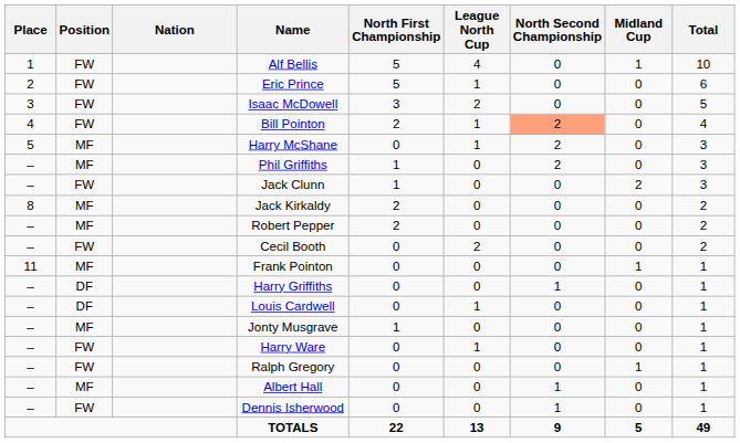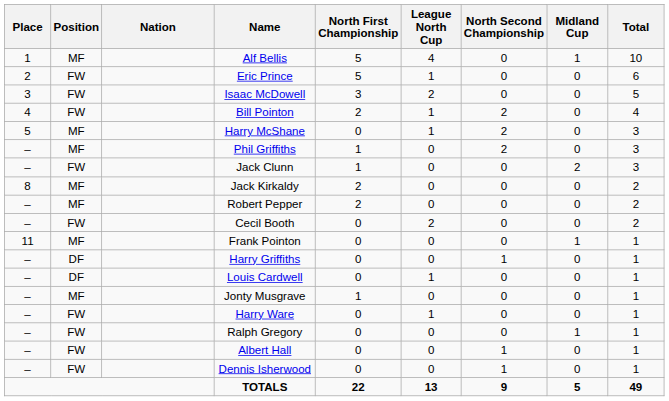 <table class="wikitable" style="font-size: 95%; text-align: center;">
 <tr>
 <th width=60>Place</th>
 <th width=60>Position</th>
 <th width=180>Nation</th>
 <th width=150>Name</th>
 <th width=80>North First Championship</th>
 <th width=80>League North Cup</th>
 <th width=80>North Second Championship</th>
 <th width=80>Midland Cup</th>
 <th width=80>Total</th>
 </tr>
 <tr>
 <td>1</td>
-<td>FW</td>
+<td>MF</td>
 <td></td>
 <td><a href='#'>Alf Bellis</a></td>
 <td>5</td>
 <td>4</td>
 <td>0</td>
 <td>1</td>
 <td>10</td>
 </tr>
 <tr>
 <td>2</td>
 <td>FW</td>
 <td></td>
 <td><a href='#'>Eric Prince</a></td>
 <td>5</td>
 <td>1</td>
 <td>0</td>
 <td>0</td>
 <td>6</td>
 </tr>
 <tr>
 <td>3</td>
 <td>FW</td>
 <td></td>
 <td><a href='#'>Isaac McDowell</a></td>
 <td>3</td>
 <td>2</td>
 <td>0</td>
 <td>0</td>
 <td>5</td>
 </tr>
 <tr>
 <td>4</td>
 <td>FW</td>
 <td></td>
 <td><a href='#'>Bill Pointon</a></td>
 <td>2</td>
 <td>1</td>
-<td style="background: lightsalmon;">2</td>
+<td>2</td>
 <td>0</td>
 <td>4</td>
 </tr>
 <tr>
 <td>5</td>
 <td>MF</td>
 <td></td>
 <td><a href='#'>Harry McShane</a></td>
 <td>0</td>
 <td>1</td>
 <td>2</td>
 <td>0</td>
 <td>3</td>
 </tr>
 <tr>
 <td>–</td>
 <td>MF</td>
 <td></td>
 <td><a href='#'>Phil Griffiths</a></td>
 <td>1</td>
 <td>0</td>
 <td>2</td>
 <td>0</td>
 <td>3</td>
 </tr>
 <tr>
 <td>–</td>
 <td>FW</td>
 <td></td>
 <td>Jack Clunn</td>
 <td>1</td>
 <td>0</td>
 <td>0</td>
 <td>2</td>
 <td>3</td>
 </tr>
 <tr>
 <td>8</td>
 <td>MF</td>
 <td></td>
 <td>Jack Kirkaldy</td>
 <td>2</td>
 <td>0</td>
 <td>0</td>
 <td>0</td>
 <td>2</td>
 </tr>
 <tr>
 <td>–</td>
 <td>MF</td>
 <td></td>
 <td>Robert Pepper</td>
 <td>2</td>
 <td>0</td>
 <td>0</td>
 <td>0</td>
 <td>2</td>
 </tr>
 <tr>
 <td>–</td>
 <td>FW</td>
 <td></td>
 <td>Cecil Booth</td>
 <td>0</td>
 <td>2</td>
 <td>0</td>
 <td>0</td>
 <td>2</td>
 </tr>
 <tr>
 <td>11</td>
 <td>MF</td>
 <td></td>
 <td>Frank Pointon</td>
 <td>0</td>
 <td>0</td>
 <td>0</td>
 <td>1</td>
 <td>1</td>
 </tr>
 <tr>
 <td>–</td>
 <td>DF</td>
 <td></td>
 <td><a href='#'>Harry Griffiths</a></td>
 <td>0</td>
 <td>0</td>
 <td>1</td>
 <td>0</td>
 <td>1</td>
 </tr>
 <tr>
 <td>–</td>
 <td>DF</td>
 <td></td>
 <td><a href='#'>Louis Cardwell</a></td>
 <td>0</td>
 <td>1</td>
 <td>0</td>
 <td>0</td>
 <td>1</td>
 </tr>
 <tr>
 <td>–</td>
 <td>MF</td>
 <td></td>
 <td>Jonty Musgrave</td>
 <td>1</td>
 <td>0</td>
 <td>0</td>
 <td>0</td>
 <td>1</td>
 </tr>
 <tr>
 <td>–</td>
 <td>FW</td>
 <td></td>
 <td><a href='#'>Harry Ware</a></td>
 <td>0</td>
 <td>1</td>
 <td>0</td>
 <td>0</td>
 <td>1</td>
 </tr>
 <tr>
 <td>–</td>
 <td>FW</td>
 <td></td>
 <td>Ralph Gregory</td>
 <td>0</td>
 <td>0</td>
 <td>0</td>
 <td>1</td>
 <td>1</td>
 </tr>
 <tr>
 <td>–</td>
-<td>MF</td>
+<td>FW</td>
 <td></td>
 <td><a href='#'>Albert Hall</a></td>
 <td>0</td>
 <td>0</td>
 <td>1</td>
 <td>0</td>
 <td>1</td>
 </tr>
 <tr>
 <td>–</td>
 <td>FW</td>
 <td></td>
 <td><a href='#'>Dennis Isherwood</a></td>
 <td>0</td>
 <td>0</td>
 <td>1</td>
 <td>0</td>
 <td>1</td>
 </tr>
 <tr>
 <td colspan="3"></td>
 <td><strong>TOTALS</strong></td>
 <td><strong>22</strong></td>
 <td><strong>13</strong></td>
 <td><strong>9</strong></td>
 <td><strong>5</strong></td>
 <td><strong>49</strong></td>
 </tr>
 </table>
